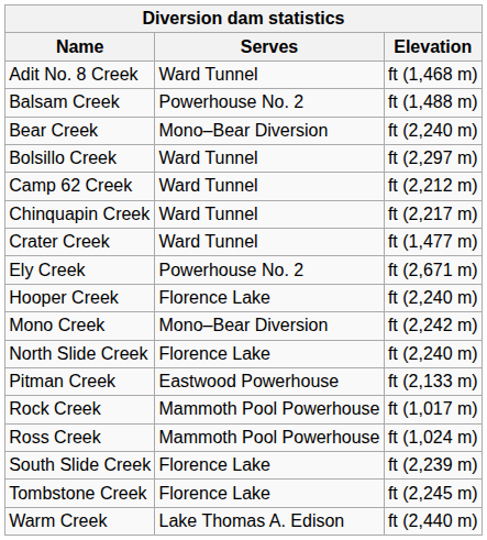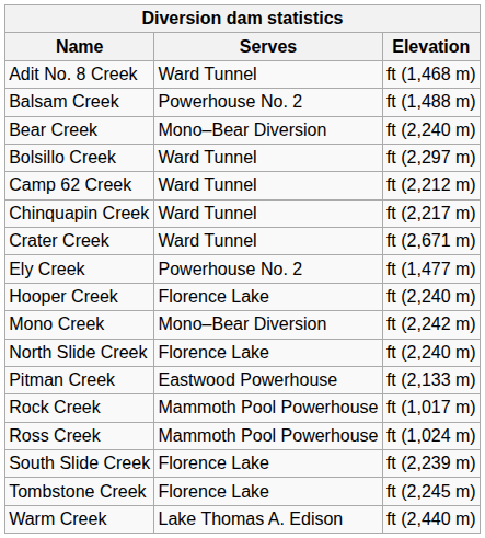 <table class="wikitable sortable" border="1">
 <tr>
 <th colspan="3">Diversion dam statistics</th>
 </tr>
 <tr>
 <th>Name</th>
 <th>Serves</th>
 <th>Elevation</th>
 </tr>
 <tr>
 <td>Adit No. 8 Creek</td>
 <td>Ward Tunnel</td>
 <td> ft (1,468 m)</td>
 </tr>
 <tr>
 <td>Balsam Creek</td>
 <td>Powerhouse No. 2</td>
 <td> ft (1,488 m)</td>
 </tr>
 <tr>
 <td>Bear Creek</td>
 <td>Mono–Bear Diversion</td>
 <td> ft (2,240 m)</td>
 </tr>
 <tr>
 <td>Bolsillo Creek</td>
 <td>Ward Tunnel</td>
 <td> ft (2,297 m)</td>
 </tr>
 <tr>
 <td>Camp 62 Creek</td>
 <td>Ward Tunnel</td>
 <td> ft (2,212 m)</td>
 </tr>
 <tr>
 <td>Chinquapin Creek</td>
 <td>Ward Tunnel</td>
 <td> ft (2,217 m)</td>
 </tr>
 <tr>
 <td>Crater Creek</td>
 <td>Ward Tunnel</td>
-<td> ft (1,477 m)</td>
+<td> ft (2,671 m)</td>
 </tr>
 <tr>
 <td>Ely Creek</td>
 <td>Powerhouse No. 2</td>
-<td> ft (2,671 m)</td>
+<td> ft (1,477 m)</td>
 </tr>
 <tr>
 <td>Hooper Creek</td>
 <td>Florence Lake</td>
 <td> ft (2,240 m)</td>
 </tr>
 <tr>
 <td>Mono Creek</td>
 <td>Mono–Bear Diversion</td>
 <td> ft (2,242 m)</td>
 </tr>
 <tr>
 <td>North Slide Creek</td>
 <td>Florence Lake</td>
 <td> ft (2,240 m)</td>
 </tr>
 <tr>
 <td>Pitman Creek</td>
 <td>Eastwood Powerhouse</td>
 <td> ft (2,133 m)</td>
 </tr>
 <tr>
 <td>Rock Creek</td>
 <td>Mammoth Pool Powerhouse</td>
 <td> ft (1,017 m)</td>
 </tr>
 <tr>
 <td>Ross Creek</td>
 <td>Mammoth Pool Powerhouse</td>
 <td> ft (1,024 m)</td>
 </tr>
 <tr>
 <td>South Slide Creek</td>
 <td>Florence Lake</td>
 <td> ft (2,239 m)</td>
 </tr>
 <tr>
 <td>Tombstone Creek</td>
 <td>Florence Lake</td>
 <td> ft (2,245 m)</td>
 </tr>
 <tr>
 <td>Warm Creek</td>
 <td>Lake Thomas A. Edison</td>
 <td> ft (2,440 m)</td>
 </tr>
 <tr>
 </tr>
 </table>
